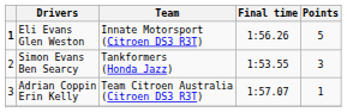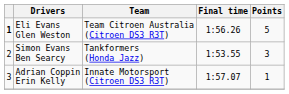 <table class="wikitable" style="font-size:85%;">
 <tr>
 <th></th>
 <th>Drivers</th>
 <th>Team</th>
 <th>Final time</th>
 <th>Points</th>
 </tr>
 <tr>
 <td align=center><strong>1</strong></td>
 <td> Eli Evans <br> Glen Weston</td>
-<td> Innate Motorsport <br> (<a href='#'>Citroen DS3 R3T</a>)</td>
+<td> Team Citroen Australia <br> (<a href='#'>Citroen DS3 R3T</a>)</td>
 <td align=center>1:56.26</td>
 <td align=center>5</td>
 </tr>
 <tr>
 <td align=center>2</td>
 <td> Simon Evans <br> Ben Searcy</td>
 <td> Tankformers <br> (<a href='#'>Honda Jazz</a>)</td>
 <td align=center>1:53.55</td>
 <td align=center>3</td>
 </tr>
 <tr>
 <td align=center>3</td>
 <td> Adrian Coppin <br> Erin Kelly</td>
-<td> Team Citroen Australia <br> (<a href='#'>Citroen DS3 R3T</a>)</td>
+<td> Innate Motorsport <br> (<a href='#'>Citroen DS3 R3T</a>)</td>
 <td align=center>1:57.07</td>
 <td align=center>1</td>
 </tr>
 <tr>
 </tr>
 </table>
